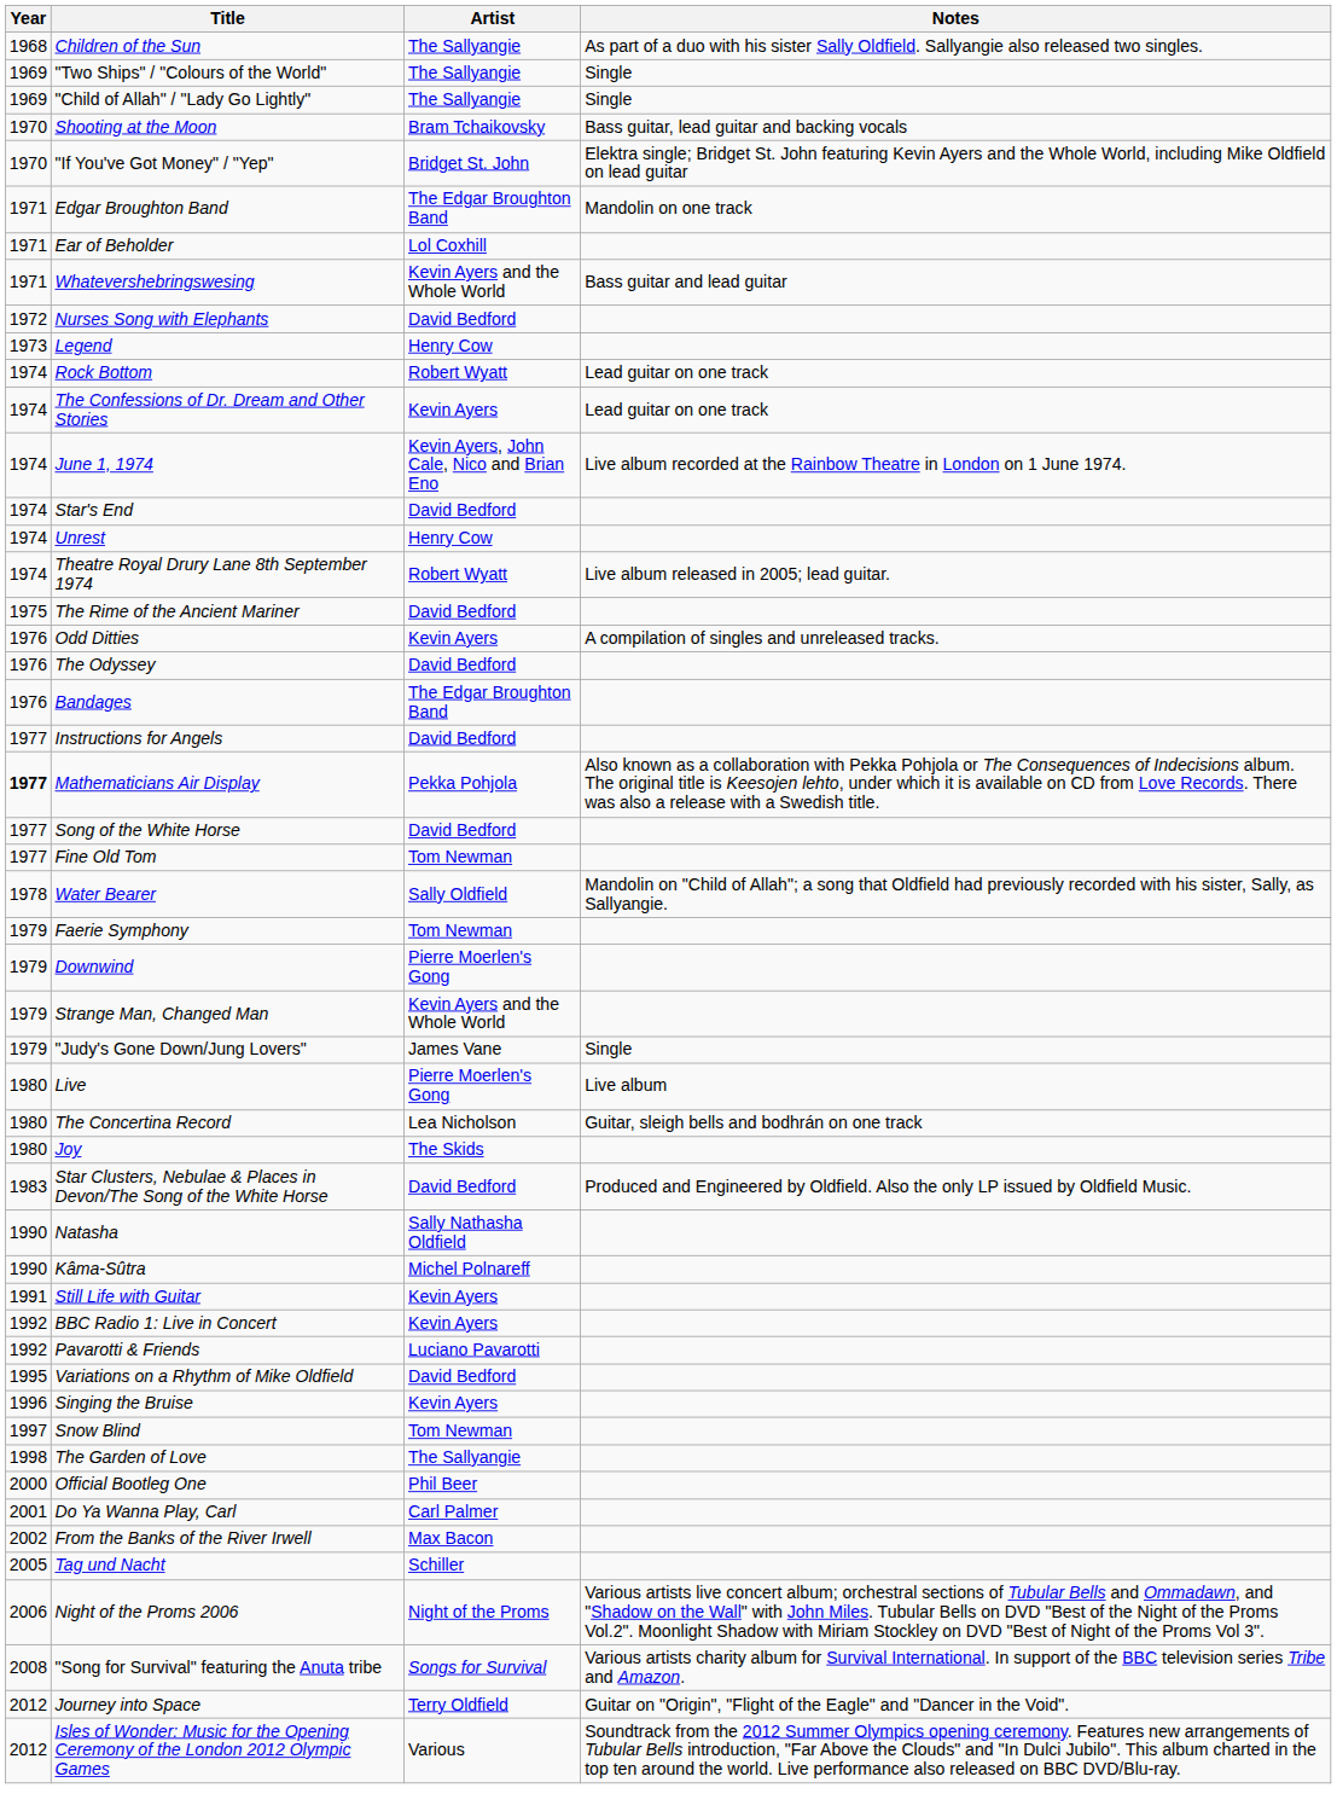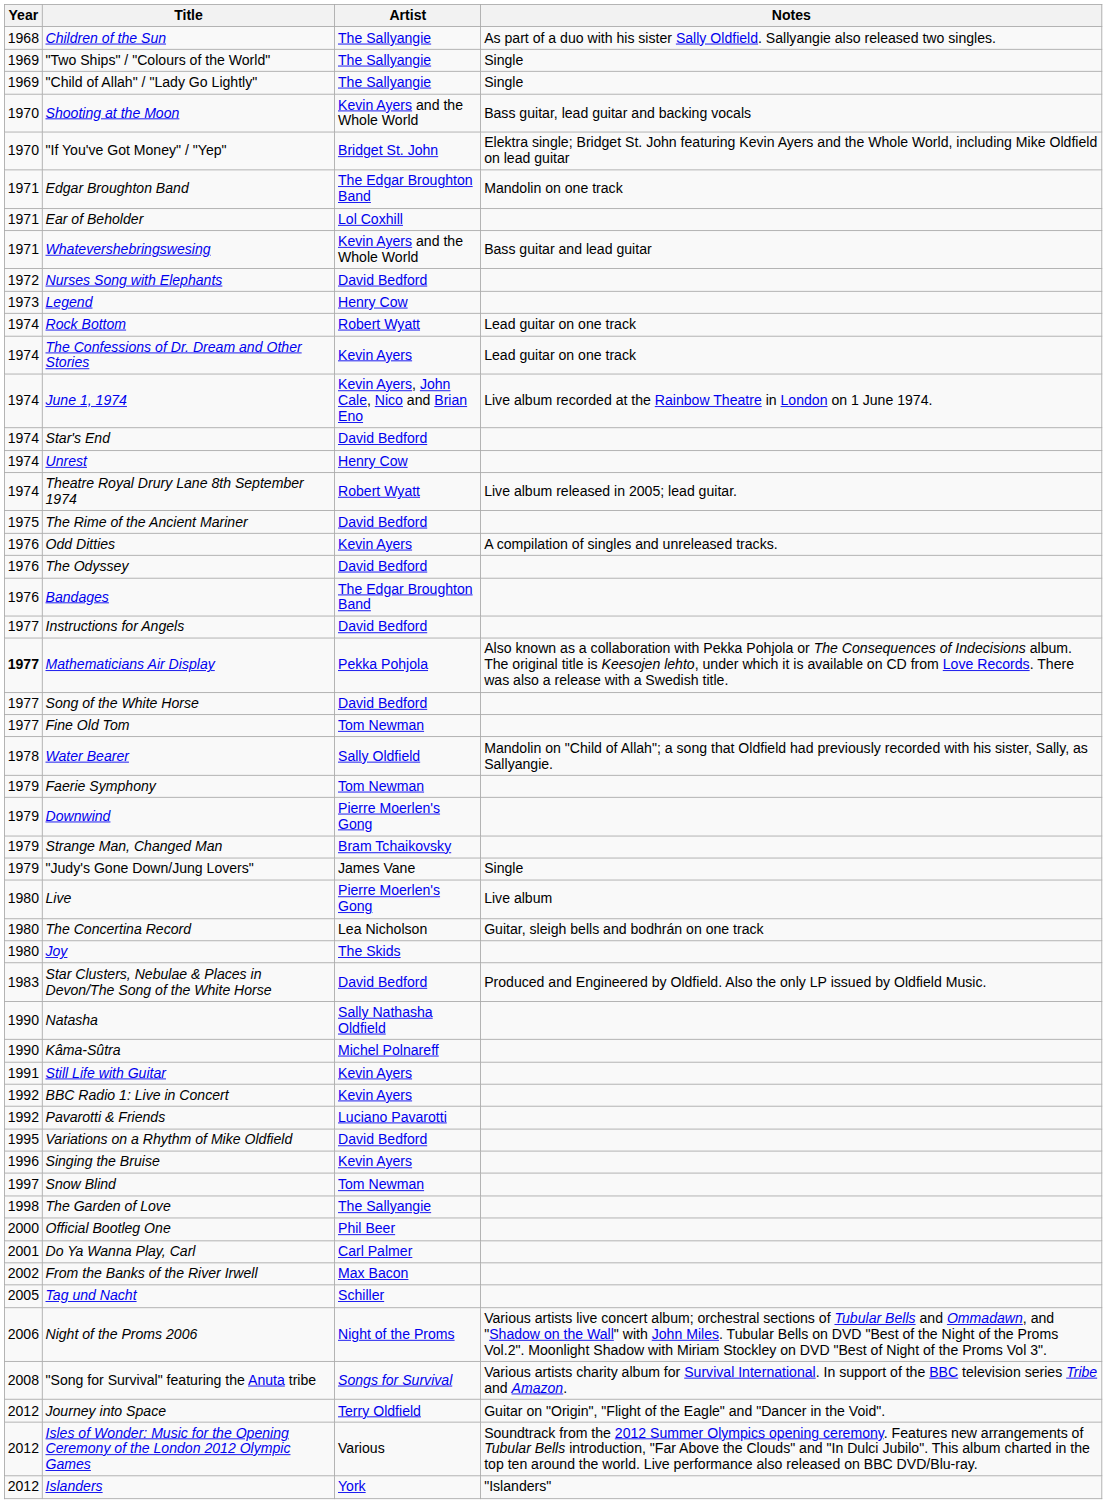 <table class="wikitable">
 <tr>
 <th>Year</th>
 <th>Title</th>
 <th>Artist</th>
 <th>Notes</th>
 </tr>
 <tr>
 <td>1968</td>
 <td><em><a href='#'>Children of the Sun</a></em></td>
 <td><a href='#'>The Sallyangie</a></td>
 <td>As part of a duo with his sister <a href='#'>Sally Oldfield</a>. Sallyangie also released two singles.</td>
 </tr>
 <tr>
 <td>1969</td>
 <td>"Two Ships" / "Colours of the World"</td>
 <td><a href='#'>The Sallyangie</a></td>
 <td>Single</td>
 </tr>
 <tr>
 <td>1969</td>
 <td>"Child of Allah" / "Lady Go Lightly"</td>
 <td><a href='#'>The Sallyangie</a></td>
 <td>Single</td>
 </tr>
 <tr>
 <td>1970</td>
 <td><em><a href='#'>Shooting at the Moon</a></em></td>
-<td><a href='#'>Bram Tchaikovsky</a></td>
+<td><a href='#'>Kevin Ayers</a> and the Whole World</td>
 <td>Bass guitar, lead guitar and backing vocals</td>
 </tr>
 <tr>
 <td>1970</td>
 <td>"If You've Got Money" / "Yep"</td>
 <td><a href='#'>Bridget St. John</a></td>
 <td>Elektra single; Bridget St. John featuring Kevin Ayers and the Whole World, including Mike Oldfield on lead guitar</td>
 </tr>
 <tr>
 <td>1971</td>
 <td><em>Edgar Broughton Band</em></td>
 <td><a href='#'>The Edgar Broughton Band</a></td>
 <td>Mandolin on one track</td>
 </tr>
 <tr>
 <td>1971</td>
 <td><em>Ear of Beholder</em></td>
 <td><a href='#'>Lol Coxhill</a></td>
 <td></td>
 </tr>
 <tr>
 <td>1971</td>
 <td><em><a href='#'>Whatevershebringswesing</a></em></td>
 <td><a href='#'>Kevin Ayers</a> and the Whole World</td>
 <td>Bass guitar and lead guitar</td>
 </tr>
 <tr>
 <td>1972</td>
 <td><em><a href='#'>Nurses Song with Elephants</a></em></td>
 <td><a href='#'>David Bedford</a></td>
 <td></td>
 </tr>
 <tr>
 <td>1973</td>
 <td><em><a href='#'>Legend</a></em></td>
 <td><a href='#'>Henry Cow</a></td>
 <td></td>
 </tr>
 <tr>
 <td>1974</td>
 <td><em><a href='#'>Rock Bottom</a></em></td>
 <td><a href='#'>Robert Wyatt</a></td>
 <td>Lead guitar on one track</td>
 </tr>
 <tr>
 <td>1974</td>
 <td><em><a href='#'>The Confessions of Dr. Dream and Other Stories</a></em></td>
 <td><a href='#'>Kevin Ayers</a></td>
 <td>Lead guitar on one track</td>
 </tr>
 <tr>
 <td>1974</td>
 <td><em><a href='#'>June 1, 1974</a></em></td>
 <td><a href='#'>Kevin Ayers</a>, <a href='#'>John Cale</a>, <a href='#'>Nico</a> and <a href='#'>Brian Eno</a></td>
 <td>Live album recorded at the <a href='#'>Rainbow Theatre</a> in <a href='#'>London</a> on 1 June 1974.</td>
 </tr>
 <tr>
 <td>1974</td>
 <td><em>Star's End</em></td>
 <td><a href='#'>David Bedford</a></td>
 <td></td>
 </tr>
 <tr>
 <td>1974</td>
 <td><em><a href='#'>Unrest</a></em></td>
 <td><a href='#'>Henry Cow</a></td>
 <td></td>
 </tr>
 <tr>
 <td>1974</td>
 <td><em>Theatre Royal Drury Lane 8th September 1974</em></td>
 <td><a href='#'>Robert Wyatt</a></td>
 <td>Live album released in 2005; lead guitar.</td>
 </tr>
 <tr>
 <td>1975</td>
 <td><em>The Rime of the Ancient Mariner</em></td>
 <td><a href='#'>David Bedford</a></td>
 <td></td>
 </tr>
 <tr>
 <td>1976</td>
 <td><em>Odd Ditties</em></td>
 <td><a href='#'>Kevin Ayers</a></td>
 <td>A compilation of singles and unreleased tracks.</td>
 </tr>
 <tr>
 <td>1976</td>
 <td><em>The Odyssey</em></td>
 <td><a href='#'>David Bedford</a></td>
 <td></td>
 </tr>
 <tr>
 <td>1976</td>
 <td><em><a href='#'>Bandages</a></em></td>
 <td><a href='#'>The Edgar Broughton Band</a></td>
 <td></td>
 </tr>
 <tr>
 <td>1977</td>
 <td><em>Instructions for Angels</em></td>
 <td><a href='#'>David Bedford</a></td>
 <td></td>
 </tr>
 <tr>
 <td><strong>1977</strong></td>
 <td><em><a href='#'>Mathematicians Air Display</a></em></td>
 <td><a href='#'>Pekka Pohjola</a></td>
 <td>Also known as a collaboration with Pekka Pohjola or <em>The Consequences of Indecisions</em> album. The original title is <em>Keesojen lehto</em>, under which it is available on CD from <a href='#'>Love Records</a>. There was also a release with a Swedish title.</td>
 </tr>
 <tr>
 <td>1977</td>
 <td><em>Song of the White Horse</em></td>
 <td><a href='#'>David Bedford</a></td>
 <td></td>
 </tr>
 <tr>
 <td>1977</td>
 <td><em>Fine Old Tom</em></td>
 <td><a href='#'>Tom Newman</a></td>
 <td></td>
 </tr>
 <tr>
 <td>1978</td>
 <td><em><a href='#'>Water Bearer</a></em></td>
 <td><a href='#'>Sally Oldfield</a></td>
 <td>Mandolin on "Child of Allah"; a song that Oldfield had previously recorded with his sister, Sally, as Sallyangie.</td>
 </tr>
 <tr>
 <td>1979</td>
 <td><em>Faerie Symphony</em></td>
 <td><a href='#'>Tom Newman</a></td>
 <td></td>
 </tr>
 <tr>
 <td>1979</td>
 <td><em><a href='#'>Downwind</a></em></td>
 <td><a href='#'>Pierre Moerlen's Gong</a></td>
 <td></td>
 </tr>
 <tr>
 <td>1979</td>
 <td><em>Strange Man, Changed Man</em></td>
-<td><a href='#'>Kevin Ayers</a> and the Whole World</td>
+<td><a href='#'>Bram Tchaikovsky</a></td>
 <td></td>
 </tr>
 <tr>
 <td>1979</td>
 <td>"Judy's Gone Down/Jung Lovers"</td>
 <td>James Vane</td>
 <td>Single</td>
 </tr>
 <tr>
 <td>1980</td>
 <td><em>Live</em></td>
 <td><a href='#'>Pierre Moerlen's Gong</a></td>
 <td>Live album</td>
 </tr>
 <tr>
 <td>1980</td>
 <td><em>The Concertina Record</em></td>
 <td>Lea Nicholson</td>
 <td>Guitar, sleigh bells and bodhrán on one track</td>
 </tr>
 <tr>
 <td>1980</td>
 <td><em><a href='#'>Joy</a></em></td>
 <td><a href='#'>The Skids</a></td>
 <td></td>
 </tr>
 <tr>
 <td>1983</td>
 <td><em>Star Clusters, Nebulae & Places in Devon/The Song of the White Horse</em></td>
 <td><a href='#'>David Bedford</a></td>
 <td>Produced and Engineered by Oldfield. Also the only LP issued by Oldfield Music.</td>
 </tr>
 <tr>
 <td>1990</td>
 <td><em>Natasha</em></td>
 <td><a href='#'>Sally Nathasha Oldfield</a></td>
 <td></td>
 </tr>
 <tr>
 <td>1990</td>
 <td><em>Kâma-Sûtra</em></td>
 <td><a href='#'>Michel Polnareff</a></td>
 <td></td>
 </tr>
 <tr>
 <td>1991</td>
 <td><em><a href='#'>Still Life with Guitar</a></em></td>
 <td><a href='#'>Kevin Ayers</a></td>
 <td></td>
 </tr>
 <tr>
 <td>1992</td>
 <td><em>BBC Radio 1: Live in Concert</em></td>
 <td><a href='#'>Kevin Ayers</a></td>
 <td></td>
 </tr>
 <tr>
 <td>1992</td>
 <td><em>Pavarotti & Friends</em></td>
 <td><a href='#'>Luciano Pavarotti</a></td>
 </tr>
 <tr>
 <td>1995</td>
 <td><em>Variations on a Rhythm of Mike Oldfield</em></td>
 <td><a href='#'>David Bedford</a></td>
 <td></td>
 </tr>
 <tr>
 <td>1996</td>
 <td><em>Singing the Bruise</em></td>
 <td><a href='#'>Kevin Ayers</a></td>
 <td></td>
 </tr>
 <tr>
 <td>1997</td>
 <td><em>Snow Blind</em></td>
 <td><a href='#'>Tom Newman</a></td>
 <td></td>
 </tr>
 <tr>
 <td>1998</td>
 <td><em>The Garden of Love</em></td>
 <td><a href='#'>The Sallyangie</a></td>
 <td></td>
 </tr>
 <tr>
 <td>2000</td>
 <td><em>Official Bootleg One</em></td>
 <td><a href='#'>Phil Beer</a></td>
 <td></td>
 </tr>
 <tr>
 <td>2001</td>
 <td><em>Do Ya Wanna Play, Carl</em></td>
 <td><a href='#'>Carl Palmer</a></td>
 <td></td>
 </tr>
 <tr>
 <td>2002</td>
 <td><em>From the Banks of the River Irwell</em></td>
 <td><a href='#'>Max Bacon</a></td>
 <td></td>
 </tr>
 <tr>
 <td>2005</td>
 <td><em><a href='#'>Tag und Nacht</a></em></td>
 <td><a href='#'>Schiller</a></td>
 <td></td>
 </tr>
 <tr>
 <td>2006</td>
 <td><em>Night of the Proms 2006</em></td>
 <td><a href='#'>Night of the Proms</a></td>
 <td>Various artists live concert album; orchestral sections of <em><a href='#'>Tubular Bells</a></em> and <em><a href='#'>Ommadawn</a></em>, and "<a href='#'>Shadow on the Wall</a>" with <a href='#'>John Miles</a>. Tubular Bells on DVD "Best of the Night of the Proms Vol.2". Moonlight Shadow with Miriam Stockley on DVD "Best of Night of the Proms Vol 3".</td>
 </tr>
 <tr>
 <td>2008</td>
 <td>"Song for Survival" featuring the <a href='#'>Anuta</a> tribe</td>
 <td><em><a href='#'>Songs for Survival</a></em></td>
 <td>Various artists charity album for <a href='#'>Survival International</a>. In support of the <a href='#'>BBC</a> television series <em><a href='#'>Tribe</a></em> and <em><a href='#'>Amazon</a></em>.</td>
 </tr>
 <tr>
 <td>2012</td>
 <td><em>Journey into Space</em></td>
 <td><a href='#'>Terry Oldfield</a></td>
 <td>Guitar on "Origin", "Flight of the Eagle" and "Dancer in the Void".</td>
 </tr>
 <tr>
 <td>2012</td>
 <td><em><a href='#'>Isles of Wonder: Music for the Opening Ceremony of the London 2012 Olympic Games</a></em></td>
 <td>Various</td>
 <td>Soundtrack from the <a href='#'>2012 Summer Olympics opening ceremony</a>. Features new arrangements of <em>Tubular Bells</em> introduction, "Far Above the Clouds" and "In Dulci Jubilo". This album charted in the top ten around the world. Live performance also released on BBC DVD/Blu-ray.</td>
 </tr>
+<tr>
+<td>2012</td>
+<td><em><a href='#'>Islanders</a></em></td>
+<td><a href='#'>York</a></td>
+<td>"Islanders"</td>
+</tr>
 </table>
